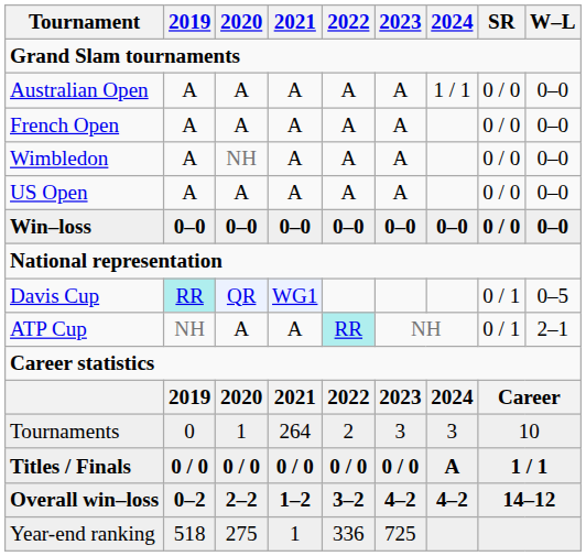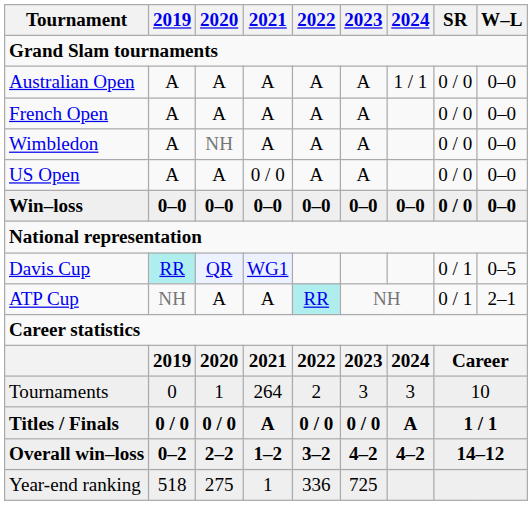 <table class=wikitable style=text-align:center;font-size:97%>
 <tr>
 <th>Tournament</th>
 <th><a href='#'>2019</a></th>
 <th><a href='#'>2020</a></th>
 <th><a href='#'>2021</a></th>
 <th><a href='#'>2022</a></th>
 <th><a href='#'>2023</a></th>
 <th><a href='#'>2024</a></th>
 <th>SR</th>
 <th>W–L</th>
 </tr>
 <tr>
 <td colspan="9" align="left"><strong>Grand Slam tournaments</strong></td>
 </tr>
 <tr>
 <td align=left><a href='#'>Australian Open</a></td>
 <td>A</td>
 <td>A</td>
 <td>A</td>
 <td>A</td>
 <td>A</td>
 <td>1 / 1</td>
 <td>0 / 0</td>
 <td>0–0</td>
 </tr>
 <tr>
 <td align=left><a href='#'>French Open</a></td>
 <td>A</td>
 <td>A</td>
 <td>A</td>
 <td>A</td>
 <td>A</td>
 <td></td>
 <td>0 / 0</td>
 <td>0–0</td>
 </tr>
 <tr>
 <td align=left><a href='#'>Wimbledon</a></td>
 <td>A</td>
 <td style=color:#767676>NH</td>
 <td>A</td>
 <td>A</td>
 <td>A</td>
 <td></td>
 <td>0 / 0</td>
 <td>0–0</td>
 </tr>
 <tr>
 <td align=left><a href='#'>US Open</a></td>
 <td>A</td>
 <td>A</td>
-<td>A</td>
+<td>0 / 0</td>
 <td>A</td>
 <td>A</td>
 <td></td>
 <td>0 / 0</td>
 <td>0–0</td>
 </tr>
 <tr style=font-weight:bold;background:#efefef>
 <td style=text-align:left>Win–loss</td>
 <td>0–0</td>
 <td>0–0</td>
 <td>0–0</td>
 <td>0–0</td>
 <td>0–0</td>
 <td>0–0</td>
 <td>0 / 0</td>
 <td>0–0</td>
 </tr>
 <tr>
 <td colspan="9" align="left"><strong>National representation</strong></td>
 </tr>
 <tr>
 <td align=left><a href='#'>Davis Cup</a></td>
 <td bgcolor=afeeee><a href='#'>RR</a></td>
 <td bgcolor="ecf2ff"><a href='#'>QR</a></td>
 <td bgcolor="ecf2ff"><a href='#'>WG1</a></td>
 <td></td>
 <td></td>
 <td></td>
 <td>0 / 1</td>
 <td>0–5</td>
 </tr>
 <tr>
 <td align=left><a href='#'>ATP Cup</a></td>
 <td style=color:#767676>NH</td>
 <td>A</td>
 <td>A</td>
 <td bgcolor=afeeee><a href='#'>RR</a></td>
 <td colspan="2" style=color:#767676>NH</td>
 <td>0 / 1</td>
 <td>2–1</td>
 </tr>
 <tr>
 <td colspan="9" align="left"><strong>Career statistics</strong></td>
 </tr>
 <tr>
 <th></th>
 <th>2019</th>
 <th>2020</th>
 <th>2021</th>
 <th>2022</th>
 <th>2023</th>
 <th>2024</th>
 <th colspan="2">Career</th>
 </tr>
 <tr bgcolor=efefef>
 <td align=left>Tournaments</td>
 <td>0</td>
 <td>1</td>
 <td>264</td>
 <td>2</td>
 <td>3</td>
 <td>3</td>
 <td colspan=2>10</td>
 </tr>
 <tr style=font-weight:bold;background:#efefef>
 <td style=text-align:left>Titles / Finals</td>
 <td>0 / 0</td>
 <td>0 / 0</td>
-<td>0 / 0</td>
+<td>A</td>
 <td>0 / 0</td>
 <td>0 / 0</td>
 <td>A</td>
 <td colspan=2>1 / 1</td>
 </tr>
 <tr style=font-weight:bold;background:#efefef>
 <td style=text-align:left>Overall win–loss</td>
 <td>0–2</td>
 <td>2–2</td>
 <td>1–2</td>
 <td>3–2</td>
 <td>4–2</td>
 <td>4–2</td>
 <td colspan="2">14–12</td>
 </tr>
 <tr bgcolor=efefef>
 <td align=left>Year-end ranking</td>
 <td>518</td>
 <td>275</td>
 <td>1</td>
 <td>336</td>
 <td>725</td>
 <td></td>
 <td colspan="2"><strong></strong></td>
 </tr>
 </table>
